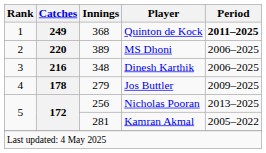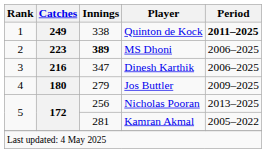 <table class="wikitable sortable" style="text-align:centre;">
 <tr>
 <th scope="col">Rank</th>
 <th scope="col"><a href='#'>Catches</a></th>
 <th scope="col">Innings</th>
 <th scope="col">Player</th>
 <th scope="col">Period</th>
 </tr>
 <tr>
 <td align=center>1</td>
 <th>249</th>
-<td style="text-align:center;">368</td>
+<td style="text-align:center;">338</td>
 <td> <a href='#'>Quinton de Kock</a></td>
 <td><strong>2011–2025</strong></td>
 </tr>
 <tr>
 <td align=center>2</td>
-<th>220</th>
-<td style="text-align:center;">389</td>
+<th>223</th>
+<td style="text-align:center;"><strong>389</strong></td>
 <td> <a href='#'>MS Dhoni</a></td>
 <td>2006–2025</td>
 </tr>
 <tr>
 <td align=center>3</td>
 <th>216</th>
-<td style="text-align:center;">348</td>
+<td style="text-align:center;">347</td>
 <td> <a href='#'>Dinesh Karthik</a></td>
 <td>2006–2025</td>
 </tr>
 <tr>
 <td align=center>4</td>
-<th>178</th>
+<th>180</th>
 <td style="text-align:center;">279</td>
 <td> <a href='#'>Jos Buttler</a></td>
 <td>2009–2025</td>
 </tr>
 <tr>
 <td align=center rowspan=2>5</td>
 <th rowspan=2>172</th>
 <td style="text-align:center;">256</td>
 <td> <a href='#'>Nicholas Pooran</a></td>
 <td>2013–2025</td>
 </tr>
 <tr>
 <td style="text-align:center;">281</td>
 <td> <a href='#'>Kamran Akmal</a></td>
 <td>2005–2022</td>
 </tr>
 <tr>
 </tr>
 <tr class="sortbottom">
 <td scope="row" colspan=5><small>Last updated: 4 May 2025</small></td>
 </tr>
 </table>
